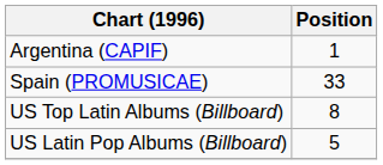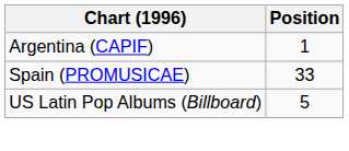 <table class="wikitable ">
 <tr>
 <th align="left">Chart (1996)</th>
 <th align="left">Position</th>
 </tr>
 <tr>
 <td align="left">Argentina (<a href='#'>CAPIF</a>)</td>
 <td align="center">1</td>
 </tr>
 <tr>
 <td rowheader=true>Spain (<a href='#'>PROMUSICAE</a>)</td>
 <td align="center">33</td>
 </tr>
 <tr>
-<td align="left">US Top Latin Albums (<em>Billboard</em>)</td>
-<td align="center">8</td>
-</tr>
-<tr>
 <td align="left">US Latin Pop Albums (<em>Billboard</em>)</td>
 <td align="center">5</td>
 </tr>
 <tr>
 </tr>
 </table>
